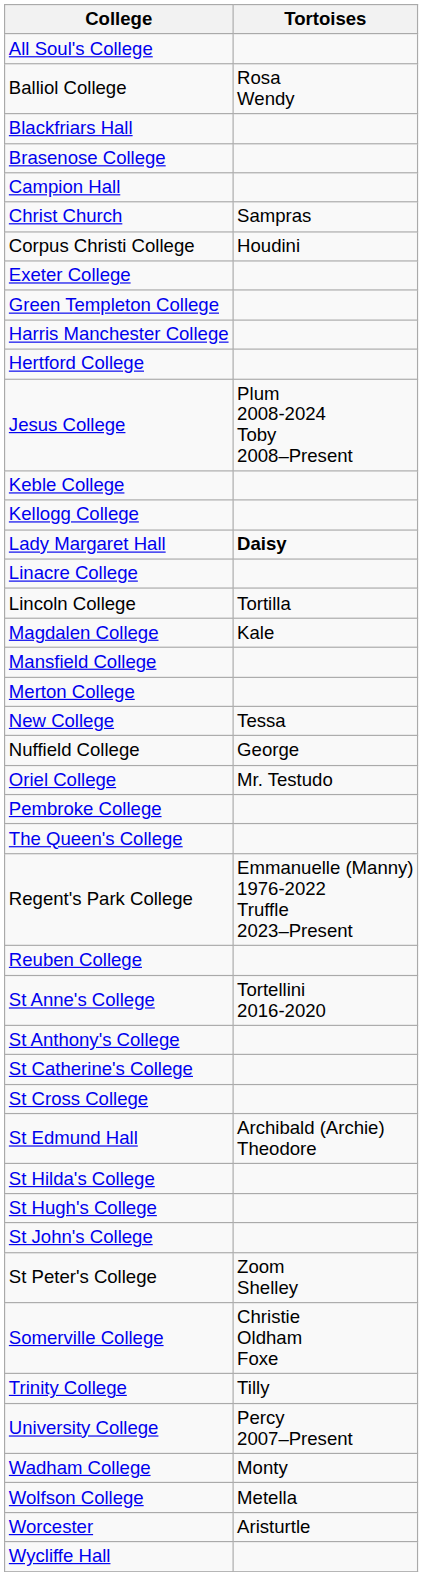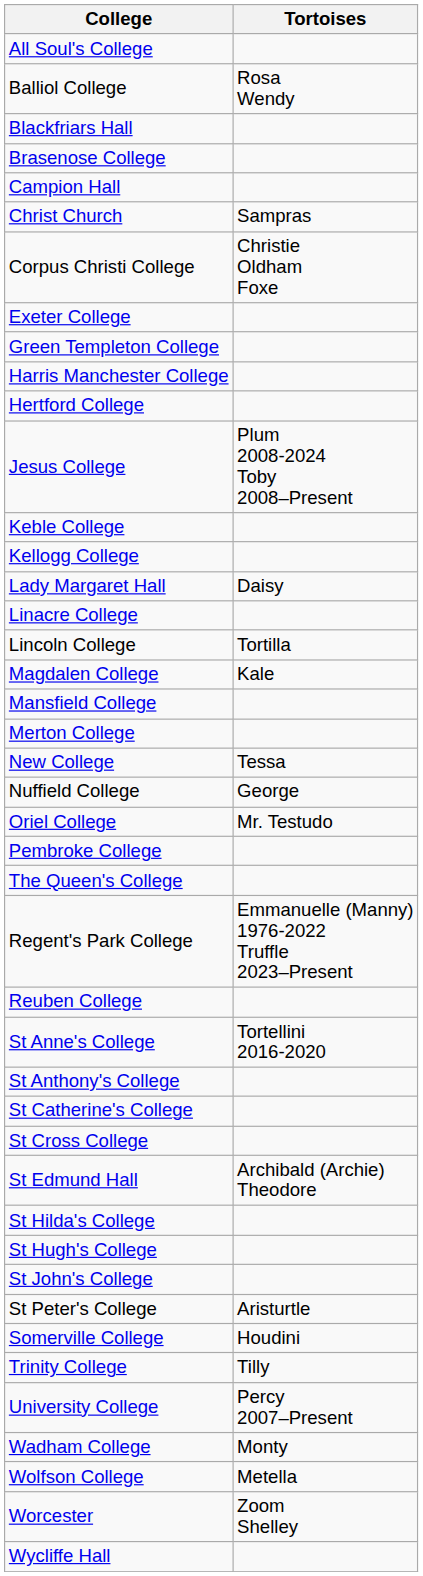 <table class="wikitable">
 <tr>
 <th>College</th>
 <th>Tortoises</th>
 </tr>
 <tr>
 <td><a href='#'>All Soul's College</a></td>
 <td></td>
 </tr>
 <tr>
 <td>Balliol College</td>
 <td>Rosa<br>Wendy</td>
 </tr>
 <tr>
 <td><a href='#'>Blackfriars Hall</a></td>
 <td></td>
 </tr>
 <tr>
 <td><a href='#'>Brasenose College</a></td>
 <td></td>
 </tr>
 <tr>
 <td><a href='#'>Campion Hall</a></td>
 <td></td>
 </tr>
 <tr>
 <td><a href='#'>Christ Church</a></td>
 <td>Sampras</td>
 </tr>
 <tr>
 <td>Corpus Christi College</td>
-<td>Houdini</td>
+<td>Christie<br>Oldham<br>Foxe</td>
 </tr>
 <tr>
 <td><a href='#'>Exeter College</a></td>
 <td></td>
 </tr>
 <tr>
 <td><a href='#'>Green Templeton College</a></td>
 <td></td>
 </tr>
 <tr>
 <td><a href='#'>Harris Manchester College</a></td>
 <td></td>
 </tr>
 <tr>
 <td><a href='#'>Hertford College</a></td>
 <td></td>
 </tr>
 <tr>
 <td><a href='#'>Jesus College</a></td>
 <td>Plum<br>2008-2024<br>Toby<br>2008–Present</td>
 </tr>
 <tr>
 <td><a href='#'>Keble College</a></td>
 <td></td>
 </tr>
 <tr>
 <td><a href='#'>Kellogg College</a></td>
 <td></td>
 </tr>
 <tr>
 <td><a href='#'>Lady Margaret Hall</a></td>
-<td><strong>Daisy</strong></td>
+<td>Daisy</td>
 </tr>
 <tr>
 <td><a href='#'>Linacre College</a></td>
 <td></td>
 </tr>
 <tr>
 <td>Lincoln College</td>
 <td>Tortilla</td>
 </tr>
 <tr>
 <td><a href='#'>Magdalen College</a></td>
 <td>Kale</td>
 </tr>
 <tr>
 <td><a href='#'>Mansfield College</a></td>
 <td></td>
 </tr>
 <tr>
 <td><a href='#'>Merton College</a></td>
 <td></td>
 </tr>
 <tr>
 <td><a href='#'>New College</a></td>
 <td>Tessa</td>
 </tr>
 <tr>
 <td>Nuffield College</td>
 <td>George</td>
 </tr>
 <tr>
 <td><a href='#'>Oriel College</a></td>
 <td>Mr. Testudo</td>
 </tr>
 <tr>
 <td><a href='#'>Pembroke College</a></td>
 <td></td>
 </tr>
 <tr>
 <td><a href='#'>The Queen's College</a></td>
 <td></td>
 </tr>
 <tr>
 <td>Regent's Park College</td>
 <td>Emmanuelle (Manny)<br>1976-2022<br>Truffle<br>2023–Present</td>
 </tr>
 <tr>
 <td><a href='#'>Reuben College</a></td>
 <td></td>
 </tr>
 <tr>
 <td><a href='#'>St Anne's College</a></td>
 <td>Tortellini<br>2016-2020</td>
 </tr>
 <tr>
 <td><a href='#'>St Anthony's College</a></td>
 <td></td>
 </tr>
 <tr>
 <td><a href='#'>St Catherine's College</a></td>
 <td></td>
 </tr>
 <tr>
 <td><a href='#'>St Cross College</a></td>
 <td></td>
 </tr>
 <tr>
 <td><a href='#'>St Edmund Hall</a></td>
 <td>Archibald (Archie)<br>Theodore</td>
 </tr>
 <tr>
 <td><a href='#'>St Hilda's College</a></td>
 <td></td>
 </tr>
 <tr>
 <td><a href='#'>St Hugh's College</a></td>
 <td></td>
 </tr>
 <tr>
 <td><a href='#'>St John's College</a></td>
 <td></td>
 </tr>
 <tr>
 <td>St Peter's College</td>
-<td>Zoom<br>Shelley</td>
+<td>Aristurtle</td>
 </tr>
 <tr>
 <td><a href='#'>Somerville College</a></td>
-<td>Christie<br>Oldham<br>Foxe</td>
+<td>Houdini</td>
 </tr>
 <tr>
 <td><a href='#'>Trinity College</a></td>
 <td>Tilly</td>
 </tr>
 <tr>
 <td><a href='#'>University College</a></td>
 <td>Percy<br>2007–Present</td>
 </tr>
 <tr>
 <td><a href='#'>Wadham College</a></td>
 <td>Monty</td>
 </tr>
 <tr>
 <td><a href='#'>Wolfson College</a></td>
 <td>Metella</td>
 </tr>
 <tr>
 <td><a href='#'>Worcester</a></td>
-<td>Aristurtle</td>
+<td>Zoom<br>Shelley</td>
 </tr>
 <tr>
 <td><a href='#'>Wycliffe Hall</a></td>
 <td></td>
 </tr>
 </table>
